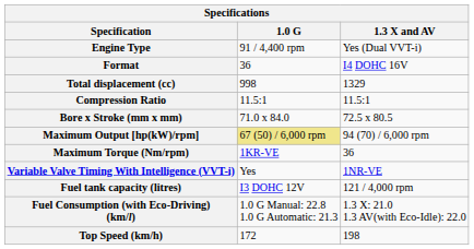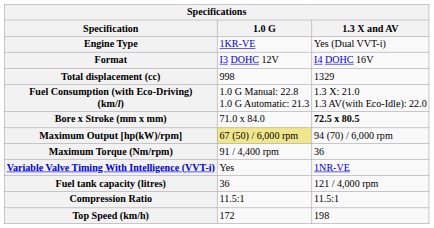 <table class="wikitable">
 <tr>
 <th colspan="3">Specifications</th>
 </tr>
 <tr>
 <th>Specification</th>
 <th>1.0 G</th>
 <th>1.3 X and AV</th>
 </tr>
 <tr>
 <th>Engine Type</th>
-<td>91 / 4,400 rpm</td>
+<td><a href='#'>1KR-VE</a></td>
 <td>Yes (Dual VVT-i)</td>
 </tr>
 <tr>
 <th>Format</th>
-<td>36</td>
+<td><a href='#'>I3</a> <a href='#'>DOHC</a> 12V</td>
 <td><a href='#'>I4</a> <a href='#'>DOHC</a> 16V</td>
 </tr>
 <tr>
 <th>Total displacement (cc)</th>
 <td>998</td>
 <td>1329</td>
 </tr>
 <tr>
-<th>Compression Ratio</th>
-<td>11.5:1</td>
-<td>11.5:1</td>
+<th>Fuel Consumption (with Eco-Driving)<br>(km/<em>l</em>)</th>
+<td>1.0 G Manual: 22.8<br>1.0 G Automatic: 21.3</td>
+<td>1.3 X: 21.0<br>1.3 AV(with Eco-Idle): 22.0</td>
 </tr>
 <tr>
 <th>Bore x Stroke (mm x mm)</th>
 <td>71.0 x 84.0</td>
-<td>72.5 x 80.5</td>
+<td><strong>72.5 x 80.5</strong></td>
 </tr>
 <tr>
 <th>Maximum Output [hp(kW)/rpm]</th>
 <td style="background: khaki;">67 (50) / 6,000 rpm</td>
 <td>94 (70) / 6,000 rpm</td>
 </tr>
 <tr>
 <th>Maximum Torque (Nm/rpm)</th>
-<td><a href='#'>1KR-VE</a></td>
+<td>91 / 4,400 rpm</td>
 <td>36</td>
 </tr>
 <tr>
 <th><a href='#'>Variable Valve Timing With Intelligence (VVT-i)</a></th>
 <td>Yes</td>
 <td><a href='#'>1NR-VE</a></td>
 </tr>
 <tr>
 <th>Fuel tank capacity (litres)</th>
-<td><a href='#'>I3</a> <a href='#'>DOHC</a> 12V</td>
+<td>36</td>
 <td>121 / 4,000 rpm</td>
 </tr>
 <tr>
-<th>Fuel Consumption (with Eco-Driving)<br>(km/<em>l</em>)</th>
-<td>1.0 G Manual: 22.8<br>1.0 G Automatic: 21.3</td>
-<td>1.3 X: 21.0<br>1.3 AV(with Eco-Idle): 22.0</td>
+<th>Compression Ratio</th>
+<td>11.5:1</td>
+<td>11.5:1</td>
 </tr>
 <tr>
 <th>Top Speed (km/h)</th>
 <td>172</td>
 <td>198</td>
 </tr>
 </table>
